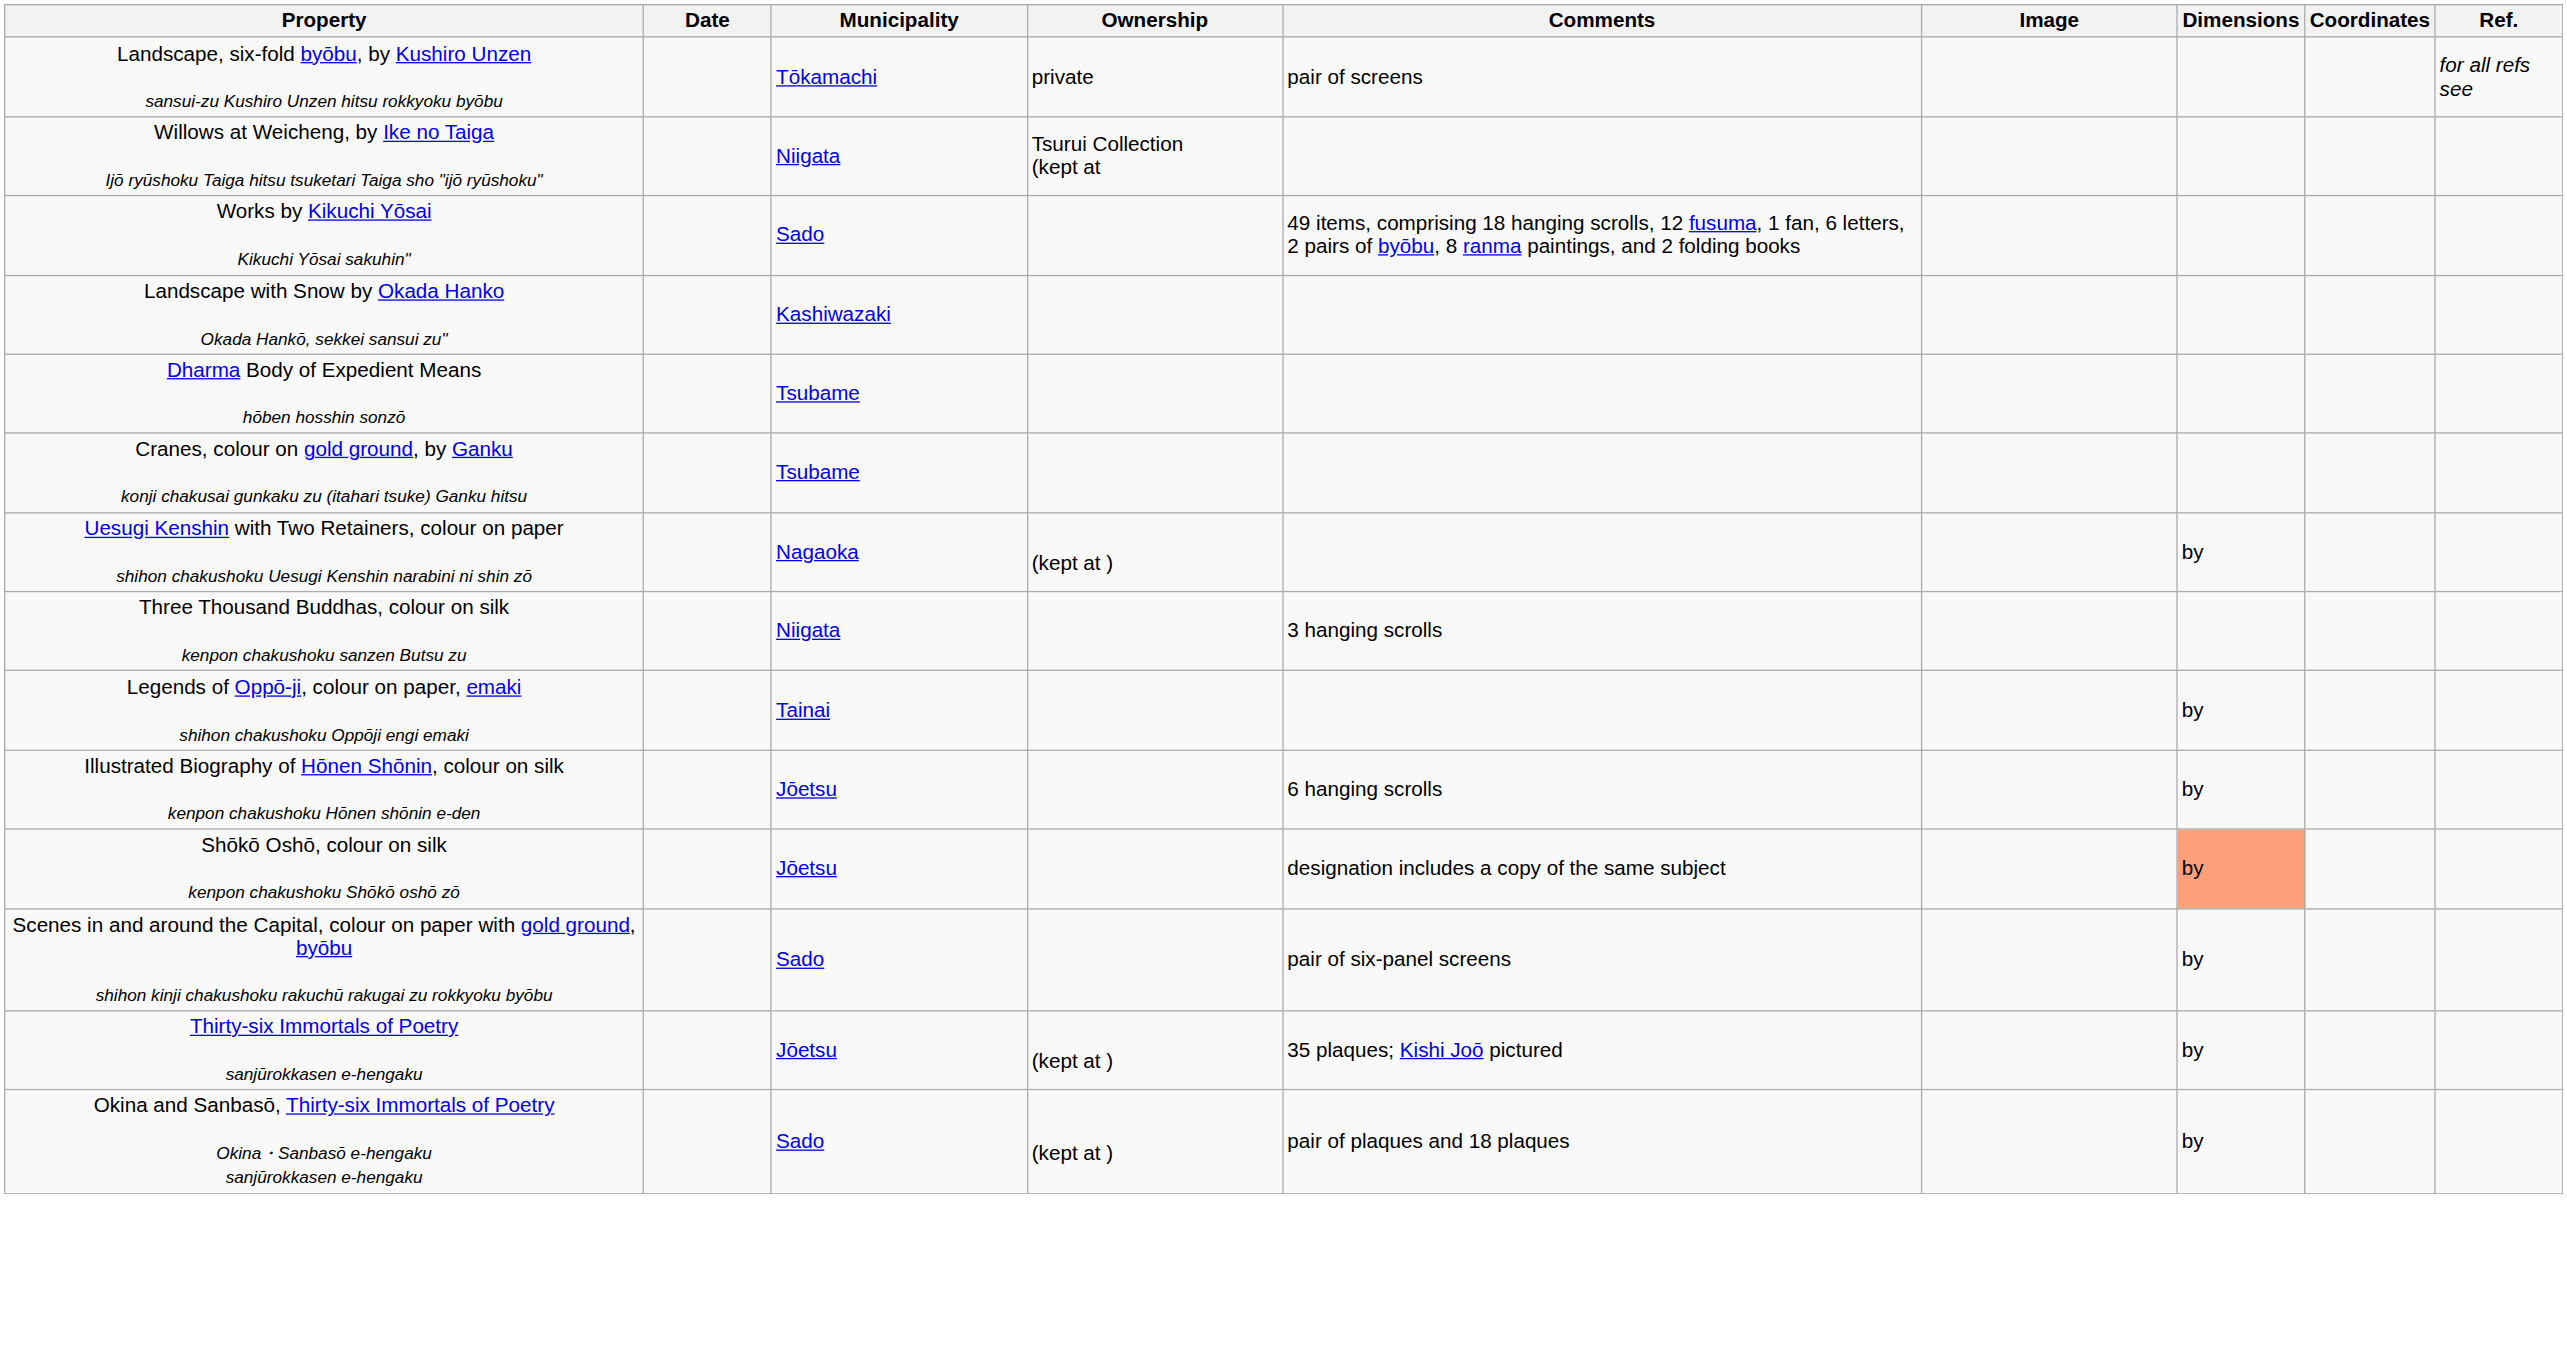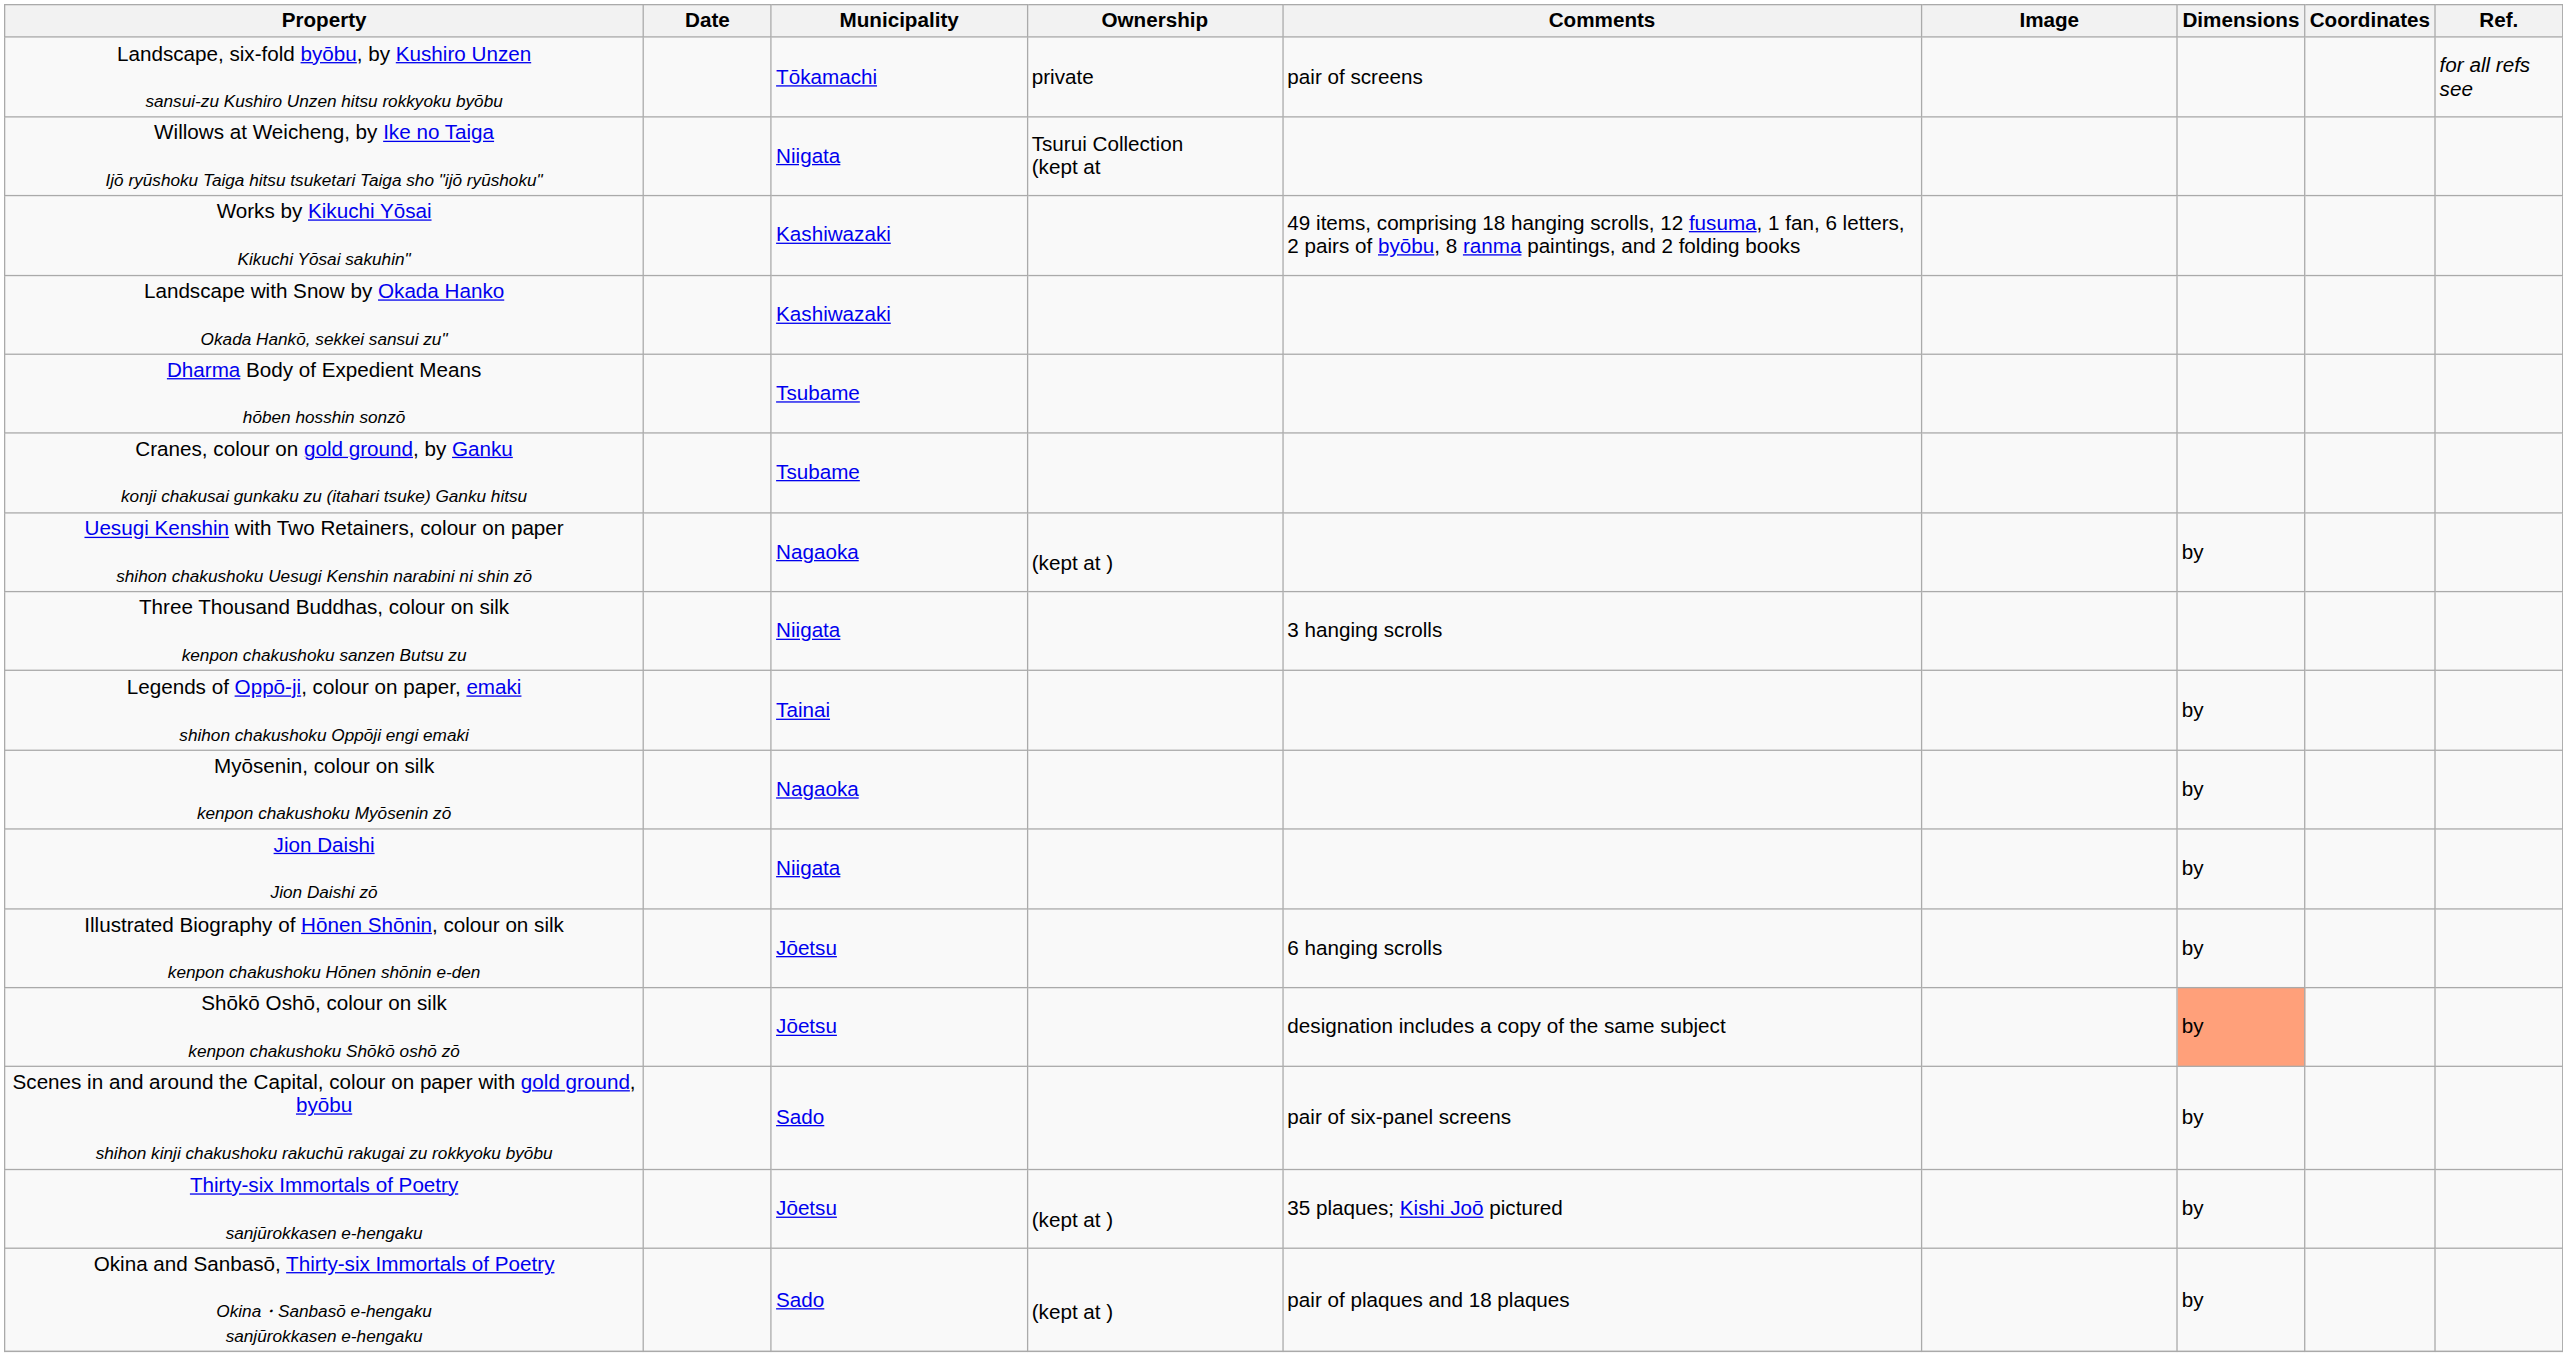 <table class="wikitable sortable"  style="width:100%;">
 <tr>
 <th width="25%" align="left">Property</th>
 <th width="5%" align="left" data-sort-type="number">Date</th>
 <th width="10%" align="left">Municipality</th>
 <th width="10%" align="left">Ownership</th>
 <th width="25%" align="left" class="unsortable">Comments</th>
 <th width="10%" align="left" class="unsortable">Image</th>
 <th width="5%" align="left" class="unsortable">Dimensions</th>
 <th width="5%" align="left" class="unsortable">Coordinates</th>
 <th width="5%" align="left" class="unsortable">Ref.</th>
 </tr>
 <tr>
 <td align="center">Landscape, six-fold <a href='#'>byōbu</a>, by <a href='#'>Kushiro Unzen</a><br><br><small><em>sansui-zu Kushiro Unzen hitsu rokkyoku byōbu</em></small></td>
 <td></td>
 <td><a href='#'>Tōkamachi</a></td>
 <td>private</td>
 <td>pair of screens</td>
 <td></td>
 <td></td>
 <td></td>
 <td><em>for all refs see</em> </td>
 </tr>
 <tr>
 <td align="center">Willows at Weicheng, by <a href='#'>Ike no Taiga</a><br><br><small><em>Ijō ryūshoku Taiga hitsu tsuketari Taiga sho "ijō ryūshoku"</em></small></td>
 <td></td>
 <td><a href='#'>Niigata</a></td>
 <td>Tsurui Collection<br>(kept at </td>
 <td></td>
 <td></td>
 <td></td>
 <td></td>
 <td></td>
 </tr>
 <tr>
 <td align="center">Works by <a href='#'>Kikuchi Yōsai</a><br><br><small><em>Kikuchi Yōsai sakuhin"</em></small></td>
 <td></td>
-<td><a href='#'>Sado</a></td>
+<td><a href='#'>Kashiwazaki</a></td>
 <td></td>
 <td>49 items, comprising 18 hanging scrolls, 12 <a href='#'>fusuma</a>, 1 fan, 6 letters, 2 pairs of <a href='#'>byōbu</a>, 8 <a href='#'>ranma</a> paintings, and 2 folding books</td>
 <td></td>
 <td></td>
 <td></td>
 <td></td>
 </tr>
 <tr>
 <td align="center">Landscape with Snow by <a href='#'>Okada Hanko</a><br><br><small><em>Okada Hankō, sekkei sansui zu"</em></small></td>
 <td></td>
 <td><a href='#'>Kashiwazaki</a></td>
 <td></td>
 <td></td>
 <td></td>
 <td></td>
 <td></td>
 <td></td>
 </tr>
 <tr>
 <td align="center"><a href='#'>Dharma</a> Body of Expedient Means<br><br><small><em>hōben hosshin sonzō</em></small></td>
 <td></td>
 <td><a href='#'>Tsubame</a></td>
 <td></td>
 <td></td>
 <td align="center"></td>
 <td></td>
 <td></td>
 <td></td>
 </tr>
 <tr>
 <td align="center">Cranes, colour on <a href='#'>gold ground</a>, by <a href='#'>Ganku</a><br><br><small><em>konji chakusai gunkaku zu (itahari tsuke) Ganku hitsu</em></small></td>
 <td></td>
 <td><a href='#'>Tsubame</a></td>
 <td></td>
 <td></td>
 <td> </td>
 <td></td>
 <td></td>
 <td></td>
 </tr>
 <tr>
 <td align="center"><a href='#'>Uesugi Kenshin</a> with Two Retainers, colour on paper<br><br><small><em>shihon chakushoku Uesugi Kenshin narabini ni shin zō</em></small></td>
 <td></td>
 <td><a href='#'>Nagaoka</a></td>
 <td><br>(kept at )</td>
 <td></td>
 <td></td>
 <td> by </td>
 <td></td>
 <td></td>
 </tr>
 <tr>
 <td align="center">Three Thousand Buddhas, colour on silk<br><br><small><em>kenpon chakushoku sanzen Butsu zu</em></small></td>
 <td></td>
 <td><a href='#'>Niigata</a></td>
 <td></td>
 <td>3 hanging scrolls</td>
 <td></td>
 <td></td>
 <td></td>
 <td></td>
 </tr>
 <tr>
 <td align="center">Legends of <a href='#'>Oppō-ji</a>, colour on paper, <a href='#'>emaki</a><br><br><small><em>shihon chakushoku Oppōji engi emaki</em></small></td>
 <td></td>
 <td><a href='#'>Tainai</a></td>
 <td></td>
 <td></td>
 <td></td>
 <td> by </td>
 <td></td>
 <td></td>
 </tr>
 <tr>
+<td align="center">Myōsenin, colour on silk<br><br><small><em>kenpon chakushoku Myōsenin zō</em></small></td>
+<td></td>
+<td><a href='#'>Nagaoka</a></td>
+<td></td>
+<td></td>
+<td align="center"></td>
+<td> by </td>
+<td></td>
+<td></td>
+</tr>
+<tr>
+<td align="center"><a href='#'>Jion Daishi</a><br><br><small><em>Jion Daishi zō</em></small></td>
+<td></td>
+<td><a href='#'>Niigata</a></td>
+<td></td>
+<td></td>
+<td></td>
+<td> by </td>
+<td></td>
+<td></td>
+</tr>
+<tr>
 <td align="center">Illustrated Biography of <a href='#'>Hōnen Shōnin</a>, colour on silk<br><br><small><em>kenpon chakushoku Hōnen shōnin e-den</em></small></td>
 <td></td>
 <td><a href='#'>Jōetsu</a></td>
 <td></td>
 <td>6 hanging scrolls</td>
 <td align="center"></td>
 <td> by </td>
 <td></td>
 <td></td>
 </tr>
 <tr>
 <td align="center">Shōkō Oshō, colour on silk<br><br><small><em>kenpon chakushoku Shōkō oshō zō</em></small></td>
 <td></td>
 <td><a href='#'>Jōetsu</a></td>
 <td></td>
 <td>designation includes a copy of the same subject</td>
 <td align="center"></td>
 <td style="background: lightsalmon;"> by </td>
 <td></td>
 <td></td>
 </tr>
 <tr>
 <td align="center">Scenes in and around the Capital, colour on paper with <a href='#'>gold ground</a>, <a href='#'>byōbu</a><br><br><small><em>shihon kinji chakushoku rakuchū rakugai zu rokkyoku byōbu</em></small></td>
 <td></td>
 <td><a href='#'>Sado</a></td>
 <td></td>
 <td>pair of six-panel screens</td>
 <td></td>
 <td> by </td>
 <td></td>
 <td></td>
 </tr>
 <tr>
 <td align="center"><a href='#'>Thirty-six Immortals of Poetry</a><br><br><small><em>sanjūrokkasen e-hengaku</em></small></td>
 <td></td>
 <td><a href='#'>Jōetsu</a></td>
 <td><br>(kept at )</td>
 <td>35 plaques; <a href='#'>Kishi Joō</a> pictured</td>
 <td></td>
 <td> by </td>
 <td></td>
 <td></td>
 </tr>
 <tr>
 <td align="center">Okina and Sanbasō, <a href='#'>Thirty-six Immortals of Poetry</a><br><br><small><em>Okina・Sanbasō e-hengaku<br>sanjūrokkasen e-hengaku</em></small></td>
 <td></td>
 <td><a href='#'>Sado</a></td>
 <td><br>(kept at )</td>
 <td>pair of plaques and 18 plaques</td>
 <td align="center"></td>
 <td> by </td>
 <td></td>
 <td></td>
 </tr>
 <tr>
 </tr>
 </table>
